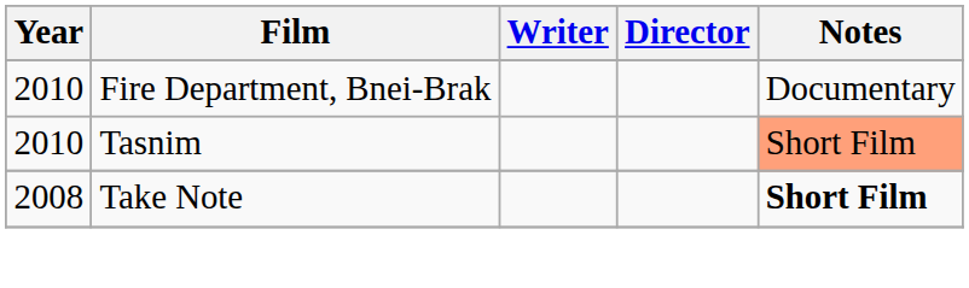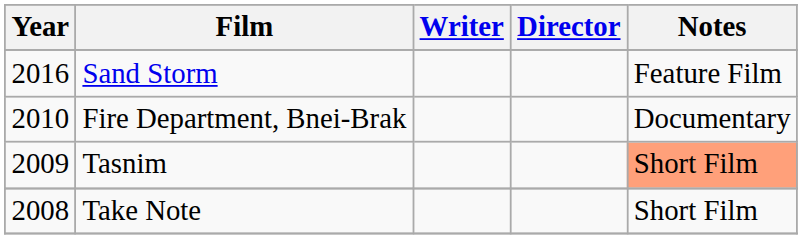 <table class="wikitable sortable">
 <tr>
 <th>Year</th>
 <th>Film</th>
 <th><a href='#'>Writer</a></th>
 <th><a href='#'>Director</a></th>
 <th>Notes</th>
 </tr>
 <tr>
 </tr>
 <tr>
+<td>2016</td>
+<td><a href='#'>Sand Storm</a></td>
+<td style="text-align:center;"></td>
+<td style="text-align:center;"></td>
+<td>Feature Film</td>
+</tr>
+<tr>
 <td>2010</td>
 <td>Fire Department, Bnei-Brak</td>
 <td style="text-align:center;"></td>
 <td style="text-align:center;"></td>
 <td>Documentary</td>
 </tr>
 <tr>
-<td>2010</td>
+<td>2009</td>
 <td>Tasnim</td>
 <td style="text-align:center;"></td>
 <td style="text-align:center;"></td>
 <td style="background: lightsalmon;">Short Film</td>
 </tr>
 <tr>
 </tr>
 <tr>
 <td>2008</td>
 <td>Take Note</td>
 <td style="text-align:center;"></td>
 <td style="text-align:center;"></td>
-<td><strong>Short Film</strong></td>
+<td>Short Film</td>
 </tr>
 <tr>
 </tr>
 </table>
